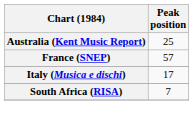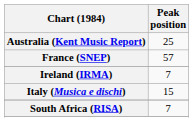 <table class="wikitable sortable plainrowheaders" style="text-align:center">
 <tr>
 <th scope="col">Chart (1984)</th>
 <th scope="col">Peak<br>position</th>
 </tr>
 <tr>
 <th scope="row">Australia (<a href='#'>Kent Music Report</a>)</th>
 <td style="text-align:center;">25</td>
 </tr>
 <tr>
 <th scope="row">France (<a href='#'>SNEP</a>)</th>
 <td style="text-align:center;">57</td>
 </tr>
 <tr>
 </tr>
 <tr>
+<th scope="row">Ireland (<a href='#'>IRMA</a>)</th>
+<td style="text-align:center;">7</td>
+</tr>
+<tr>
 <th scope="row">Italy (<em><a href='#'>Musica e dischi</a></em>)</th>
-<td>17</td>
+<td>15</td>
 </tr>
 <tr>
 </tr>
 <tr>
 </tr>
 <tr>
 </tr>
 <tr>
 <th scope="row">South Africa (<a href='#'>RISA</a>)</th>
 <td style="text-align:center;">7</td>
 </tr>
 <tr>
 </tr>
 <tr>
 </tr>
 </table>
